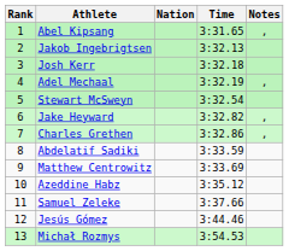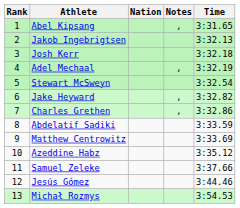 <table class="wikitable sortable" style="text-align:center">
 <tr>
 <th>Rank</th>
 <th>Athlete</th>
 <th>Nation</th>
+<th>Notes</th>
 <th>Time</th>
-<th>Notes</th>
 </tr>
 <tr bgcolor=#bbf3bb>
 <td>1</td>
 <td align="left"><a href='#'>Abel Kipsang</a></td>
 <td align="left"></td>
+<td>, </td>
 <td>3:31.65</td>
-<td>, </td>
 </tr>
 <tr bgcolor=#bbf3bb>
 <td>2</td>
 <td align="left"><a href='#'>Jakob Ingebrigtsen</a></td>
 <td align="left"></td>
+<td></td>
 <td>3:32.13</td>
-<td></td>
 </tr>
 <tr bgcolor=#bbf3bb>
 <td>3</td>
 <td align="left"><a href='#'>Josh Kerr</a></td>
 <td align="left"></td>
+<td></td>
 <td>3:32.18</td>
-<td></td>
 </tr>
 <tr bgcolor=#bbf3bb>
 <td>4</td>
 <td align="left"><a href='#'>Adel Mechaal</a></td>
 <td align="left"></td>
+<td>, </td>
 <td>3:32.19</td>
-<td>, </td>
 </tr>
 <tr bgcolor=#bbf3bb>
 <td>5</td>
 <td align="left"><a href='#'>Stewart McSweyn</a></td>
 <td align="left"></td>
+<td></td>
 <td>3:32.54</td>
-<td></td>
 </tr>
 <tr bgcolor=ccf9cc>
 <td>6</td>
 <td align="left"><a href='#'>Jake Heyward</a></td>
 <td align="left"></td>
+<td>, </td>
 <td>3:32.82</td>
-<td>, </td>
 </tr>
 <tr bgcolor=ccf9cc>
 <td>7</td>
 <td align="left"><a href='#'>Charles Grethen</a></td>
 <td align="left"></td>
+<td>, </td>
 <td>3:32.86</td>
-<td>, </td>
 </tr>
 <tr>
 <td>8</td>
 <td align="left"><a href='#'>Abdelatif Sadiki</a></td>
 <td align="left"></td>
+<td></td>
 <td>3:33.59</td>
-<td></td>
 </tr>
 <tr>
 <td>9</td>
 <td align="left"><a href='#'>Matthew Centrowitz</a></td>
 <td align="left"></td>
+<td></td>
 <td>3:33.69</td>
-<td></td>
 </tr>
 <tr>
 <td>10</td>
 <td align="left"><a href='#'>Azeddine Habz</a></td>
 <td align="left"></td>
+<td></td>
 <td>3:35.12</td>
-<td></td>
 </tr>
 <tr>
 <td>11</td>
 <td align="left"><a href='#'>Samuel Zeleke</a></td>
 <td align="left"></td>
+<td></td>
 <td>3:37.66</td>
-<td></td>
 </tr>
 <tr>
 <td>12</td>
 <td align="left"><a href='#'>Jesús Gómez</a></td>
 <td align="left"></td>
+<td></td>
 <td>3:44.46</td>
-<td></td>
 </tr>
 <tr bgcolor=ccf9cc>
 <td>13</td>
 <td align="left"><a href='#'>Michał Rozmys</a></td>
 <td align="left"></td>
+<td></td>
 <td>3:54.53</td>
-<td></td>
 </tr>
 </table>
